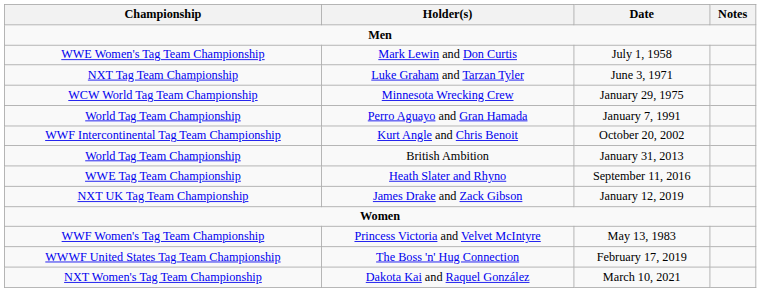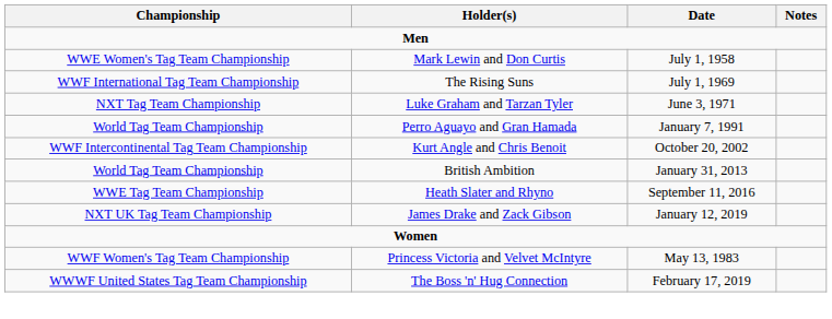 <table class="sortable wikitable" style="font-size:90%; text-align:center; width:70%;">
 <tr>
 <th>Championship</th>
 <th>Holder(s)</th>
 <th>Date</th>
 <th>Notes</th>
 </tr>
 <tr>
 <td colspan=4 align=center><strong>Men</strong></td>
 </tr>
 <tr>
 <td><a href='#'>WWE Women's Tag Team Championship</a></td>
 <td><a href='#'>Mark Lewin</a> and <a href='#'>Don Curtis</a></td>
 <td>July 1, 1958</td>
 <td align=left></td>
 </tr>
 <tr>
+<td><a href='#'>WWF International Tag Team Championship</a></td>
+<td>The Rising Suns<br></td>
+<td>July 1, 1969</td>
+<td align=left></td>
+</tr>
+<tr>
 <td><a href='#'>NXT Tag Team Championship</a></td>
 <td><a href='#'>Luke Graham</a> and <a href='#'>Tarzan Tyler</a></td>
 <td>June 3, 1971</td>
-<td align=left></td>
-</tr>
-<tr>
-<td><a href='#'>WCW World Tag Team Championship</a></td>
-<td><a href='#'>Minnesota Wrecking Crew</a><br></td>
-<td>January 29, 1975</td>
 <td align=left></td>
 </tr>
 <tr>
 <td><a href='#'>World Tag Team Championship</a><br></td>
 <td><a href='#'>Perro Aguayo</a> and <a href='#'>Gran Hamada</a></td>
 <td>January 7, 1991</td>
 <td align=left></td>
 </tr>
 <tr>
 <td><a href='#'>WWF Intercontinental Tag Team Championship</a></td>
 <td><a href='#'>Kurt Angle</a> and <a href='#'>Chris Benoit</a></td>
 <td>October 20, 2002</td>
 <td align=left></td>
 </tr>
 <tr>
 <td><a href='#'>World Tag Team Championship</a><br></td>
 <td>British Ambition<br></td>
 <td>January 31, 2013</td>
 <td align=left></td>
 </tr>
 <tr>
 <td><a href='#'>WWE Tag Team Championship</a></td>
 <td><a href='#'>Heath Slater and Rhyno</a></td>
 <td>September 11, 2016</td>
 <td align=left></td>
 </tr>
 <tr>
 <td><a href='#'>NXT UK Tag Team Championship</a></td>
 <td><a href='#'>James Drake</a> and <a href='#'>Zack Gibson</a></td>
 <td>January 12, 2019</td>
 <td></td>
 </tr>
 <tr>
 <td colspan=4 align=center><strong>Women</strong></td>
 </tr>
 <tr>
 <td><a href='#'>WWF Women's Tag Team Championship</a></td>
 <td><a href='#'>Princess Victoria</a> and <a href='#'>Velvet McIntyre</a></td>
 <td>May 13, 1983</td>
 <td align=left></td>
 </tr>
 <tr>
 <td><a href='#'>WWWF United States Tag Team Championship</a></td>
 <td><a href='#'>The Boss 'n' Hug Connection</a><br></td>
 <td>February 17, 2019</td>
 <td></td>
 </tr>
-<tr>
-<td><a href='#'>NXT Women's Tag Team Championship</a></td>
-<td><a href='#'>Dakota Kai</a> and <a href='#'>Raquel González</a></td>
-<td>March 10, 2021</td>
-<td></td>
-</tr>
 </table>
